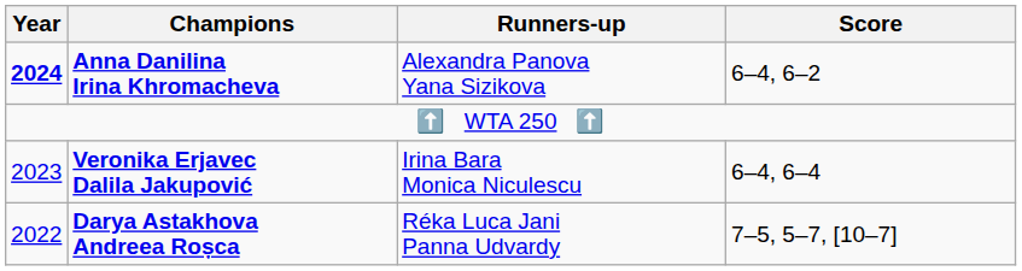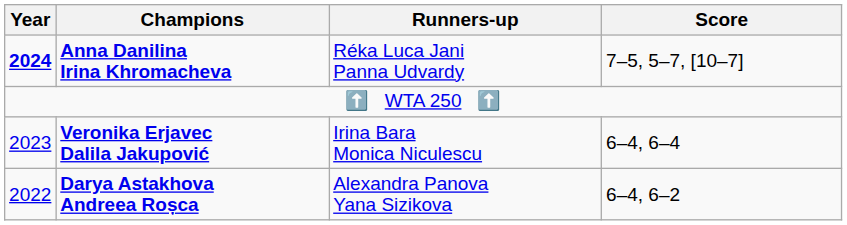 <table class="wikitable" style="font-size:90%">
 <tr>
 <th>Year</th>
 <th width="200">Champions</th>
 <th width="200">Runners-up</th>
 <th width="175">Score</th>
 </tr>
 <tr>
 <td><strong><a href='#'>2024</a></strong></td>
 <td> <strong><a href='#'>Anna Danilina</a></strong> <br> <strong><a href='#'>Irina Khromacheva</a></strong></td>
-<td> <a href='#'>Alexandra Panova</a> <br> <a href='#'>Yana Sizikova</a></td>
-<td>6–4, 6–2</td>
+<td> <a href='#'>Réka Luca Jani</a> <br> <a href='#'>Panna Udvardy</a></td>
+<td>7–5, 5–7, [10–7]</td>
 </tr>
 <tr>
 <td colspan="4" align="center">⬆️   <a href='#'>WTA 250</a>   ⬆️</td>
 </tr>
 <tr>
 <td><a href='#'>2023</a></td>
 <td> <strong><a href='#'>Veronika Erjavec</a></strong> <br> <strong><a href='#'>Dalila Jakupović</a></strong></td>
 <td> <a href='#'>Irina Bara</a> <br> <a href='#'>Monica Niculescu</a></td>
 <td>6–4, 6–4</td>
 </tr>
 <tr>
 <td><a href='#'>2022</a></td>
 <td> <strong><a href='#'>Darya Astakhova</a></strong> <br> <strong><a href='#'>Andreea Roșca</a></strong></td>
-<td> <a href='#'>Réka Luca Jani</a> <br> <a href='#'>Panna Udvardy</a></td>
-<td>7–5, 5–7, [10–7]</td>
+<td> <a href='#'>Alexandra Panova</a> <br> <a href='#'>Yana Sizikova</a></td>
+<td>6–4, 6–2</td>
 </tr>
 </table>
